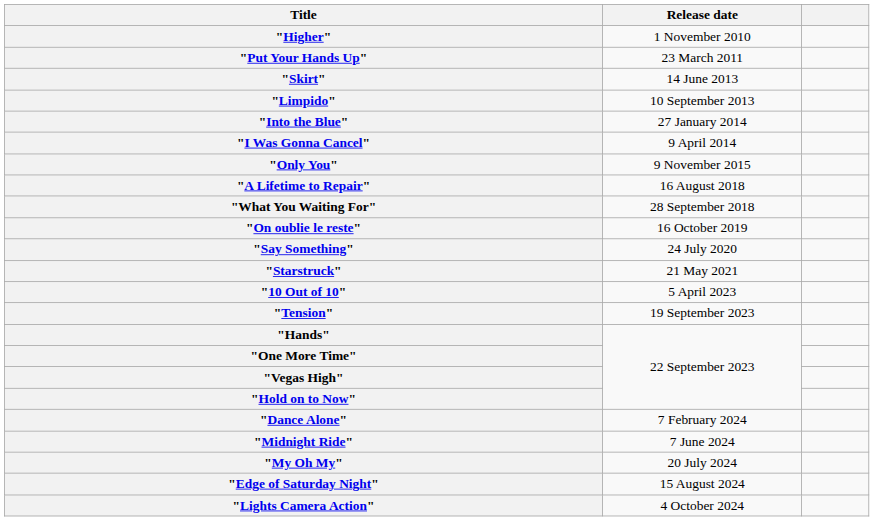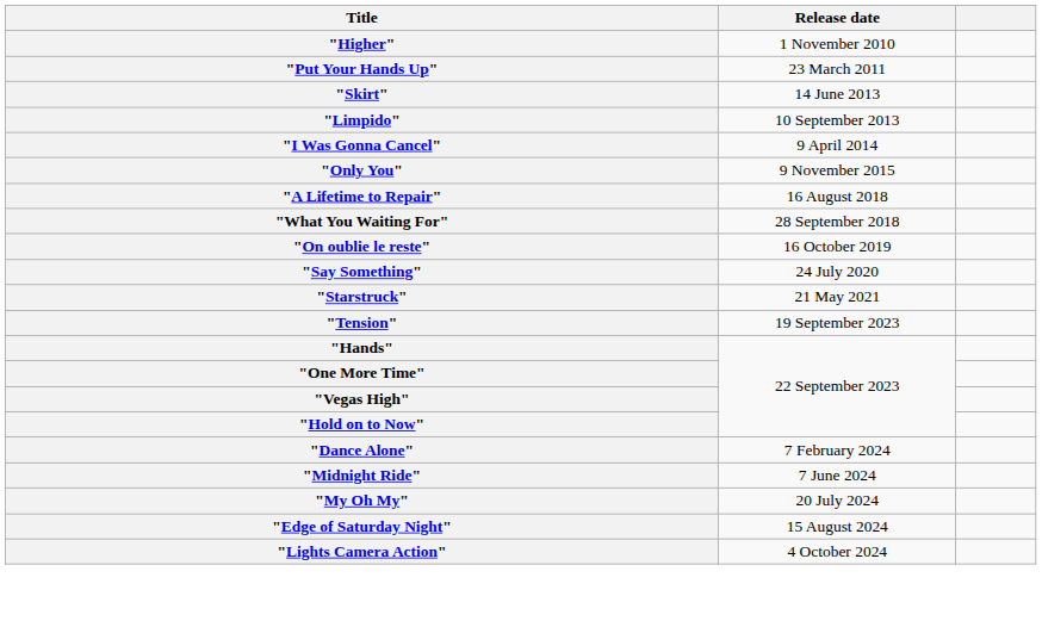 <table class="wikitable plainrowheaders" style="text-align:center;" width="65%">
 <tr>
 <th style="width:45%;">Title</th>
 <th style="width:15%;">Release date</th>
 <th style="width:5%;"></th>
 </tr>
 <tr>
 <th scope=row>"<a href='#'>Higher</a>"<br></th>
 <td>1 November 2010</td>
 <td></td>
 </tr>
 <tr>
 <th scope=row>"<a href='#'>Put Your Hands Up</a>"</th>
 <td>23 March 2011</td>
 <td></td>
 </tr>
 <tr>
 <th scope=row>"<a href='#'>Skirt</a>"</th>
 <td>14 June 2013</td>
 <td></td>
 </tr>
 <tr>
 <th scope=row>"<a href='#'>Limpido</a>"<br></th>
 <td>10 September 2013</td>
-<td></td>
-</tr>
-<tr>
-<th scope=row>"<a href='#'>Into the Blue</a>"</th>
-<td>27 January 2014</td>
 <td></td>
 </tr>
 <tr>
 <th scope=row>"<a href='#'>I Was Gonna Cancel</a>"</th>
 <td>9 April 2014</td>
 <td></td>
 </tr>
 <tr>
 <th scope=row>"<a href='#'>Only You</a>"<br></th>
 <td>9 November 2015</td>
 <td></td>
 </tr>
 <tr>
 <th scope=row>"<a href='#'>A Lifetime to Repair</a>"</th>
 <td>16 August 2018</td>
 <td></td>
 </tr>
 <tr>
 <th scope=row>"What You Waiting For"<br></th>
 <td>28 September 2018</td>
 <td></td>
 </tr>
 <tr>
 <th scope=row>"<a href='#'>On oublie le reste</a>"<br></th>
 <td>16 October 2019</td>
 <td></td>
 </tr>
 <tr>
 <th scope=row>"<a href='#'>Say Something</a>"</th>
 <td>24 July 2020</td>
 <td></td>
 </tr>
 <tr>
 <th scope=row>"<a href='#'>Starstruck</a>"<br></th>
 <td>21 May 2021</td>
-<td></td>
-</tr>
-<tr>
-<th scope=row>"<a href='#'>10 Out of 10</a>"<br></th>
-<td>5 April 2023</td>
 <td></td>
 </tr>
 <tr>
 <th scope=row>"<a href='#'>Tension</a>"</th>
 <td>19 September 2023</td>
 <td></td>
 </tr>
 <tr>
 <th scope=row>"Hands"</th>
 <td rowspan=4>22 September 2023</td>
 <td></td>
 </tr>
 <tr>
 <th scope=row>"One More Time"</th>
 <td></td>
 </tr>
 <tr>
 <th scope=row>"Vegas High"</th>
 <td></td>
 </tr>
 <tr>
 <th scope=row>"<a href='#'>Hold on to Now</a>"</th>
 <td></td>
 </tr>
 <tr>
 <th scope=row>"<a href='#'>Dance Alone</a>"<br></th>
 <td>7 February 2024</td>
 <td></td>
 </tr>
 <tr>
 <th scope=row>"<a href='#'>Midnight Ride</a>"<br></th>
 <td>7 June 2024</td>
 <td></td>
 </tr>
 <tr>
 <th scope=row>"<a href='#'>My Oh My</a>"<br></th>
 <td>20 July 2024</td>
 <td></td>
 </tr>
 <tr>
 <th scope=row>"<a href='#'>Edge of Saturday Night</a>"<br></th>
 <td>15 August 2024</td>
 <td></td>
 </tr>
 <tr>
 <th scope=row>"<a href='#'>Lights Camera Action</a>"</th>
 <td>4 October 2024</td>
 <td></td>
 </tr>
 </table>
